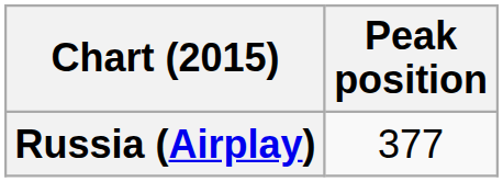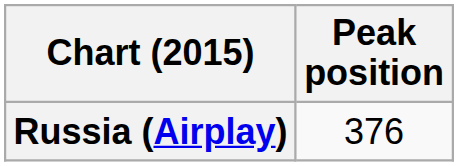 <table class="wikitable sortable">
 <tr>
 <th>Chart (2015)</th>
 <th>Peak<br>position</th>
 </tr>
 <tr>
 <th scope="row">Russia (<a href='#'>Airplay</a>)</th>
-<td style="text-align:center;">377</td>
+<td style="text-align:center;">376</td>
 </tr>
 </table>
